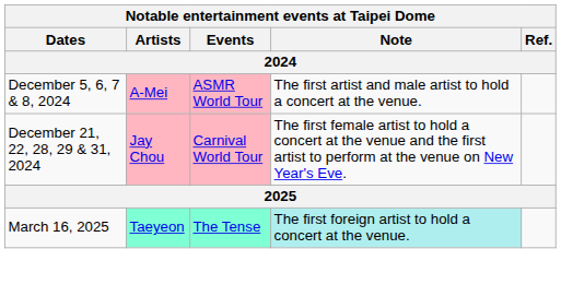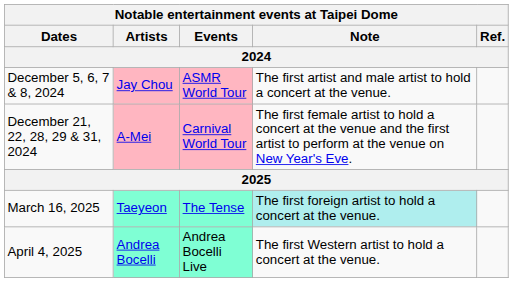 <table class="wikitable">
 <tr>
 <th colspan="5">Notable entertainment events at Taipei Dome</th>
 </tr>
 <tr>
 <th>Dates</th>
 <th>Artists</th>
 <th>Events</th>
 <th>Note</th>
 <th>Ref.</th>
 </tr>
 <tr>
 <th colspan="5">2024</th>
 </tr>
 <tr>
 <td>December 5, 6, 7 & 8, 2024</td>
-<td rowspan="1" style="background:#FFB6C1;"><a href='#'>A-Mei</a></td>
+<td rowspan="1" style="background:#FFB6C1;"><a href='#'>Jay Chou</a></td>
 <td rowspan="1" style="background:#FFB6C1;"><a href='#'>ASMR World Tour</a></td>
 <td>The first artist and male artist to hold a concert at the venue.</td>
 <td rowspan="1"></td>
 </tr>
 <tr>
 <td>December 21, 22, 28, 29 & 31, 2024</td>
-<td rowspan="1" style="background:#FFB6C1;"><a href='#'>Jay Chou</a></td>
+<td rowspan="1" style="background:#FFB6C1;"><a href='#'>A-Mei</a></td>
 <td rowspan="1" style="background:#FFB6C1;"><a href='#'>Carnival World Tour</a></td>
 <td>The first female artist to hold a concert at the venue and the first artist to perform at the venue on <a href='#'>New Year's Eve</a>.</td>
 <td rowspan="1"></td>
 </tr>
 <tr>
 <th colspan="5">2025</th>
 </tr>
 <tr>
 <td>March 16, 2025</td>
 <td style="background:#7FFFD4;"><a href='#'>Taeyeon</a></td>
 <td style="background:#7FFFD4;"><a href='#'>The Tense</a></td>
 <td style="background: paleturquoise;">The first foreign artist to hold a concert at the venue.</td>
 <td></td>
 </tr>
+<tr>
+<td>April 4, 2025</td>
+<td style="background:#7FFFD4;"><a href='#'>Andrea Bocelli</a></td>
+<td style="background:#7FFFD4;">Andrea Bocelli Live</td>
+<td>The first Western artist to hold a concert at the venue.</td>
+<td></td>
+</tr>
 </table>
